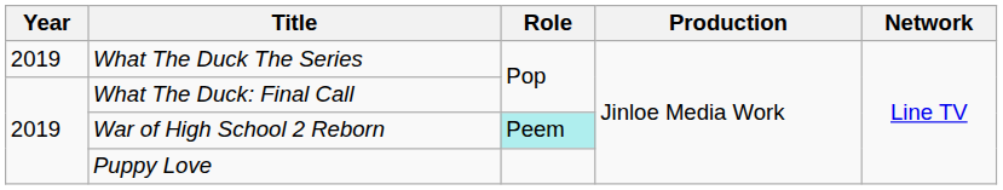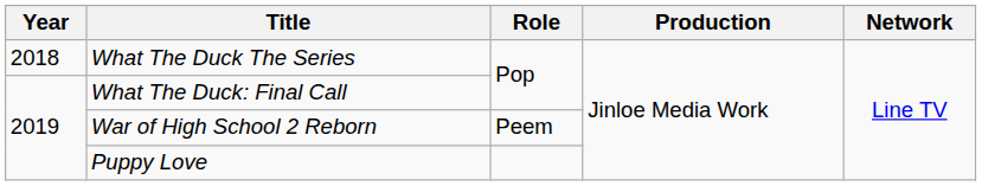 <table class="wikitable" width="80%">
 <tr>
 <th>Year</th>
 <th>Title</th>
 <th>Role</th>
 <th>Production</th>
 <th>Network</th>
 </tr>
 <tr>
-<td>2019</td>
+<td>2018</td>
 <td><em>What The Duck The Series</em></td>
 <td rowspan="2">Pop</td>
 <td rowspan="4">Jinloe Media Work</td>
 <td rowspan="4" align="center"><a href='#'>Line TV</a></td>
 </tr>
 <tr>
 <td rowspan="3">2019</td>
 <td><em>What The Duck: Final Call</em></td>
 </tr>
 <tr>
 <td><em>War of High School 2 Reborn</em></td>
-<td style="background: paleturquoise;">Peem </td>
+<td>Peem </td>
 </tr>
 <tr>
 <td><em>Puppy Love</em> </td>
 <td></td>
 </tr>
 </table>
